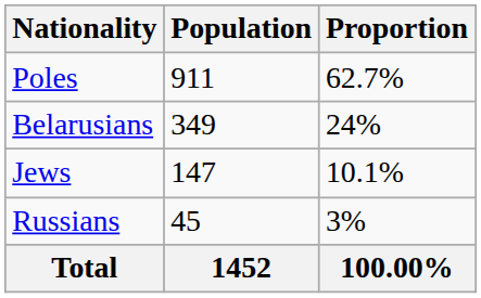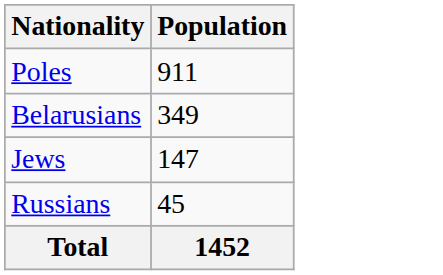 <table class="wikitable">
 <tr>
 <th>Nationality</th>
 <th>Population</th>
-<th>Proportion</th>
 </tr>
 <tr>
 <td><a href='#'>Poles</a></td>
 <td>911</td>
-<td>62.7%</td>
 </tr>
 <tr>
 <td><a href='#'>Belarusians</a></td>
 <td>349</td>
-<td>24%</td>
 </tr>
 <tr>
 <td><a href='#'>Jews</a></td>
 <td>147</td>
-<td>10.1%</td>
 </tr>
 <tr>
 <td><a href='#'>Russians</a></td>
 <td>45</td>
-<td>3%</td>
 </tr>
 <tr>
 <th>Total</th>
 <th>1452</th>
-<th>100.00%</th>
 </tr>
 </table>
